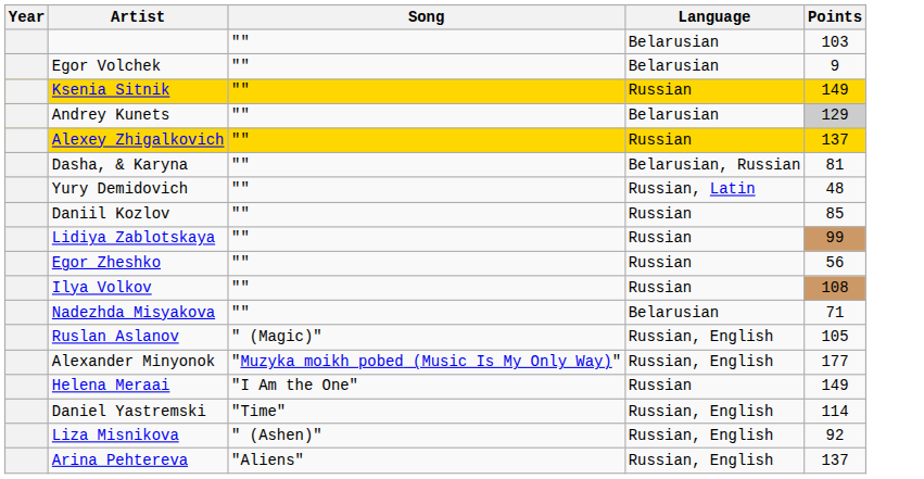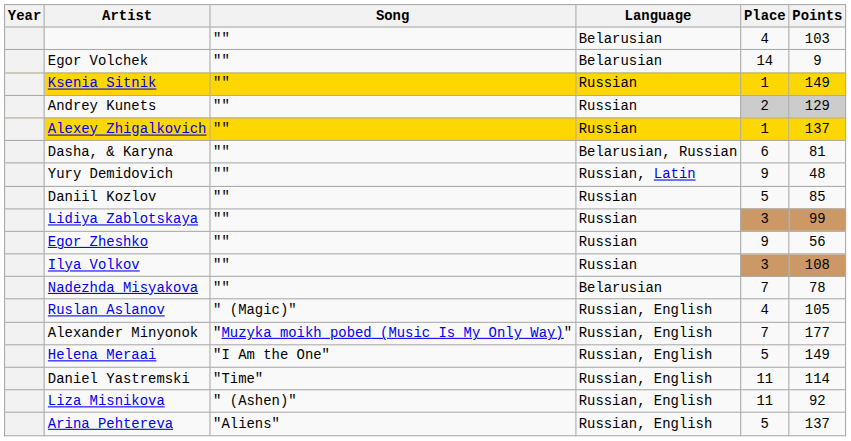 <table class="wikitable sortable plainrowheaders">
 <tr>
 <th scope="col">Year</th>
 <th scope="col">Artist</th>
 <th scope="col">Song</th>
 <th scope="col">Language</th>
+<th scope="col" data-sort-type="number">Place</th>
 <th scope="col" data-sort-type="number">Points</th>
 </tr>
 <tr>
 <th scope="row" style="text-align:center;"></th>
 <td></td>
 <td>"" </td>
 <td>Belarusian</td>
+<td style="text-align:center;">4</td>
 <td style="text-align:center;">103</td>
 </tr>
 <tr>
 <th scope="row" style="text-align:center;"></th>
 <td>Egor Volchek</td>
 <td>"" </td>
 <td>Belarusian</td>
+<td style="text-align:center;">14</td>
 <td style="text-align:center;">9</td>
 </tr>
 <tr style="background-color:#FFD700;">
 <th scope="row" style="text-align:center;"></th>
 <td><a href='#'>Ksenia Sitnik</a></td>
 <td>"" </td>
 <td>Russian</td>
+<td style="text-align:center;">1</td>
 <td style="text-align:center;">149</td>
 </tr>
 <tr>
 <th scope="row" style="text-align:center;"></th>
 <td>Andrey Kunets</td>
 <td>"" </td>
-<td>Belarusian</td>
+<td>Russian</td>
+<td style="text-align:center; background-color:#CCC;">2</td>
 <td style="text-align:center; background-color:#CCC;">129</td>
 </tr>
 <tr style="background-color:#FFD700;">
 <th scope="row" style="text-align:center;"></th>
 <td><a href='#'>Alexey Zhigalkovich</a></td>
 <td>"" </td>
 <td>Russian</td>
+<td style="text-align:center;">1</td>
 <td style="text-align:center;">137</td>
 </tr>
 <tr>
 <th scope="row" style="text-align:center;"></th>
 <td>Dasha,  & Karyna</td>
 <td>"" </td>
 <td>Belarusian, Russian</td>
+<td style="text-align:center;">6</td>
 <td style="text-align:center;">81</td>
 </tr>
 <tr>
 <th scope="row" style="text-align:center;"></th>
 <td>Yury Demidovich</td>
 <td>"" </td>
 <td>Russian, <a href='#'>Latin</a></td>
+<td style="text-align:center;">9</td>
 <td style="text-align:center;">48</td>
 </tr>
 <tr>
 <th scope="row" style="text-align:center;"></th>
 <td>Daniil Kozlov</td>
 <td>"" </td>
 <td>Russian</td>
+<td style="text-align:center;">5</td>
 <td style="text-align:center;">85</td>
 </tr>
 <tr>
 <th scope="row" style="text-align:center;"></th>
 <td><a href='#'>Lidiya Zablotskaya</a></td>
 <td>"" </td>
 <td>Russian</td>
+<td style="text-align:center; background-color:#C96;">3</td>
 <td style="text-align:center; background-color:#C96;">99</td>
 </tr>
 <tr>
 <th scope="row" style="text-align:center;"></th>
 <td><a href='#'>Egor Zheshko</a></td>
 <td>"" </td>
 <td>Russian</td>
+<td style="text-align:center;">9</td>
 <td style="text-align:center;">56</td>
 </tr>
 <tr>
 <th scope="row" style="text-align:center;"></th>
 <td><a href='#'>Ilya Volkov</a></td>
 <td>"" </td>
 <td>Russian</td>
+<td style="text-align:center; background-color:#C96;">3</td>
 <td style="text-align:center; background-color:#C96;">108</td>
 </tr>
 <tr>
 <th scope="row" style="text-align:center;"></th>
 <td><a href='#'>Nadezhda Misyakova</a></td>
 <td>"" </td>
 <td>Belarusian</td>
-<td style="text-align:center;">71</td>
+<td style="text-align:center;">7</td>
+<td style="text-align:center;">78</td>
 </tr>
 <tr>
 <th scope="row" style="text-align:center;"></th>
 <td><a href='#'>Ruslan Aslanov</a></td>
 <td>" (Magic)" </td>
 <td>Russian, English</td>
+<td style="text-align:center;">4</td>
 <td style="text-align:center;">105</td>
 </tr>
 <tr>
 <th scope="row" style="text-align:center;"></th>
 <td>Alexander Minyonok</td>
 <td>"<a href='#'><span>Muzyka moikh pobed</span> (Music Is My Only Way)</a>" </td>
 <td>Russian, English</td>
+<td style="text-align:center;">7</td>
 <td style="text-align:center;">177</td>
 </tr>
 <tr>
 <th scope="row" style="text-align:center;"></th>
 <td><a href='#'>Helena Meraai</a></td>
 <td>"I Am the One"</td>
-<td>Russian</td>
+<td>Russian, English</td>
+<td style="text-align:center;">5</td>
 <td style="text-align:center;">149</td>
 </tr>
 <tr>
 <th scope="row" style="text-align:center;"></th>
 <td>Daniel Yastremski</td>
 <td>"Time"</td>
 <td>Russian, English</td>
+<td style="text-align:center;">11</td>
 <td style="text-align:center;">114</td>
 </tr>
 <tr>
 <th scope="row" style="text-align:center;"></th>
 <td><a href='#'>Liza Misnikova</a></td>
 <td>" (Ashen)" </td>
 <td>Russian, English</td>
+<td style="text-align:center;">11</td>
 <td style="text-align:center;">92</td>
 </tr>
 <tr>
 <th scope="row" style="text-align:center;"></th>
 <td><a href='#'>Arina Pehtereva</a></td>
 <td>"Aliens"</td>
 <td>Russian, English</td>
+<td style="text-align:center;">5</td>
 <td style="text-align:center;">137</td>
 </tr>
 </table>
